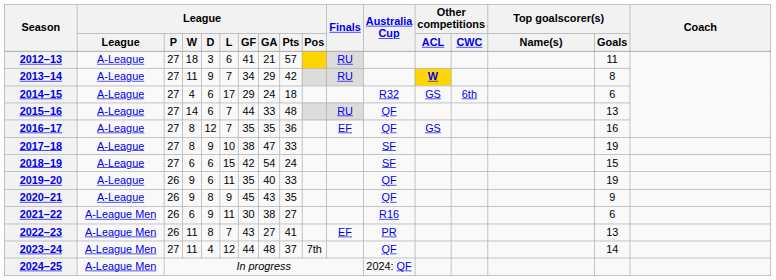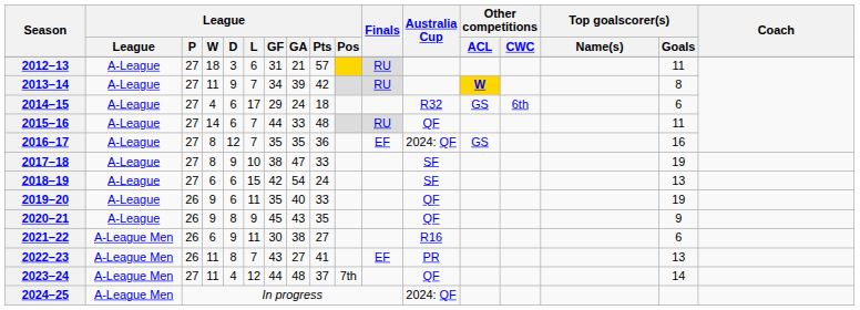 <table class="wikitable sortable" style="text-align: center">
 <tr>
 <th rowspan="2" width="100" scope="col">Season</th>
 <th colspan="9" scope="col">League</th>
 <th rowspan="2" width="40" scope="col" class="unsortable"><a href='#'>Finals</a></th>
 <th rowspan="2" width="60" scope="col" class="unsortable"><a href='#'>Australia Cup</a></th>
 <th colspan="2" scope="col">Other competitions</th>
 <th colspan="2" scope="col">Top goalscorer(s)</th>
 <th rowspan="2" width="200" scope="col" class="unsortable">Coach</th>
 </tr>
 <tr>
 <th width="120" scope="col">League</th>
 <th width="20" scope="col">P</th>
 <th width="20" scope="col">W</th>
 <th width="20" scope="col">D</th>
 <th width="20" scope="col">L</th>
 <th width="20" scope="col">GF</th>
 <th width="20" scope="col">GA</th>
 <th width="20" scope="col">Pts</th>
 <th width="20" scope="col">Pos</th>
 <th width="40" scope="col" class="unsortable"><a href='#'>ACL</a></th>
 <th width="40" scope="col" class="unsortable"><a href='#'>CWC</a></th>
 <th width="150" scope="col">Name(s)</th>
 <th width="20" scope="col">Goals</th>
 </tr>
 <tr class="unsortable">
 </tr>
 <tr>
 <th scope="row"><a href='#'>2012–13</a></th>
 <td><a href='#'>A-League</a></td>
 <td>27</td>
 <td>18</td>
 <td>3</td>
 <td>6</td>
-<td>41</td>
+<td>31</td>
 <td>21</td>
 <td>57</td>
 <td bgcolor=gold><strong></strong></td>
 <td bgcolor=#DCDCDC><a href='#'>RU</a></td>
 <td></td>
 <td></td>
 <td></td>
 <td align="left"> </td>
 <td align=center>11</td>
 <td align="left" rowspan="5"> </td>
 </tr>
 <tr>
 <th scope="row"><a href='#'>2013–14</a></th>
 <td><a href='#'>A-League</a></td>
 <td>27</td>
 <td>11</td>
 <td>9</td>
 <td>7</td>
 <td>34</td>
-<td>29</td>
+<td>39</td>
 <td>42</td>
 <td bgcolor=#DCDCDC></td>
 <td bgcolor=#DCDCDC><a href='#'>RU</a></td>
 <td></td>
 <td bgcolor=gold><strong><a href='#'>W</a></strong></td>
 <td></td>
 <td align="left"> </td>
 <td align=center>8</td>
 </tr>
 <tr>
 <th scope="row"><a href='#'>2014–15</a></th>
 <td><a href='#'>A-League</a></td>
 <td>27</td>
 <td>4</td>
 <td>6</td>
 <td>17</td>
 <td>29</td>
 <td>24</td>
 <td>18</td>
 <td></td>
 <td></td>
 <td><a href='#'>R32</a></td>
 <td><a href='#'>GS</a></td>
 <td><a href='#'>6th</a></td>
 <td align="left">  <br>   </td>
 <td align=center>6</td>
 </tr>
 <tr>
 <th scope="row"><a href='#'>2015–16</a></th>
 <td><a href='#'>A-League</a></td>
 <td>27</td>
 <td>14</td>
 <td>6</td>
 <td>7</td>
 <td>44</td>
 <td>33</td>
 <td>48</td>
 <td bgcolor=#DCDCDC></td>
 <td bgcolor=#DCDCDC><a href='#'>RU</a></td>
 <td><a href='#'>QF</a></td>
 <td></td>
 <td></td>
 <td align="left"> </td>
-<td align=center>13</td>
+<td align=center>11</td>
 </tr>
 <tr>
 <th scope="row"><a href='#'>2016–17</a></th>
 <td><a href='#'>A-League</a></td>
 <td>27</td>
 <td>8</td>
 <td>12</td>
 <td>7</td>
 <td>35</td>
 <td>35</td>
 <td>36</td>
 <td></td>
 <td><a href='#'>EF</a></td>
-<td><a href='#'>QF</a></td>
+<td>2024: <a href='#'>QF</a><br></td>
 <td><a href='#'>GS</a></td>
 <td></td>
 <td align="left"> </td>
 <td align=center>16</td>
 </tr>
 <tr>
 <th scope="row"><a href='#'>2017–18</a></th>
 <td><a href='#'>A-League</a></td>
 <td>27</td>
 <td>8</td>
 <td>9</td>
 <td>10</td>
 <td>38</td>
 <td>47</td>
 <td>33</td>
 <td></td>
 <td></td>
 <td><a href='#'>SF</a></td>
 <td></td>
 <td></td>
 <td align="left"> </td>
 <td align=center>19</td>
 <td align="left"> <em></em> <br>  </td>
 </tr>
 <tr>
 <th scope="row"><a href='#'>2018–19</a></th>
 <td><a href='#'>A-League</a></td>
 <td>27</td>
 <td>6</td>
 <td>6</td>
 <td>15</td>
 <td>42</td>
 <td>54</td>
 <td>24</td>
 <td></td>
 <td></td>
 <td><a href='#'>SF</a></td>
 <td></td>
 <td></td>
 <td align="left"> </td>
-<td align=center>15</td>
+<td align=center>13</td>
 <td align="left"> </td>
 </tr>
 <tr>
 <th scope="row"><a href='#'>2019–20</a></th>
 <td><a href='#'>A-League</a></td>
 <td>26</td>
 <td>9</td>
 <td>6</td>
 <td>11</td>
 <td>35</td>
 <td>40</td>
 <td>33</td>
 <td></td>
 <td></td>
 <td><a href='#'>QF</a></td>
 <td></td>
 <td></td>
 <td align="left"> </td>
 <td align=center>19</td>
 <td align="left">  <br>  </td>
 </tr>
 <tr>
 <th><a href='#'>2020–21</a></th>
 <td><a href='#'>A-League</a></td>
 <td>26</td>
 <td>9</td>
 <td>8</td>
 <td>9</td>
 <td>45</td>
 <td>43</td>
 <td>35</td>
 <td></td>
 <td></td>
 <td><a href='#'>QF</a></td>
 <td></td>
 <td></td>
 <td align="left"> </td>
 <td align=center>9</td>
 <td align="left"> </td>
 </tr>
 <tr>
 <th scope="row"><a href='#'>2021–22</a></th>
 <td><a href='#'>A-League Men</a></td>
 <td>26</td>
 <td>6</td>
 <td>9</td>
 <td>11</td>
 <td>30</td>
 <td>38</td>
 <td>27</td>
 <td></td>
 <td></td>
 <td><a href='#'>R16</a></td>
 <td></td>
 <td></td>
 <td align="left"> </td>
 <td align=center>6</td>
 <td align="left">   <br>  </td>
 </tr>
 <tr>
 <th scope="row"><a href='#'>2022–23</a></th>
 <td><a href='#'>A-League Men</a></td>
 <td>26</td>
 <td>11</td>
 <td>8</td>
 <td>7</td>
 <td>43</td>
 <td>27</td>
 <td>41</td>
 <td></td>
 <td><a href='#'>EF</a></td>
 <td><a href='#'>PR</a></td>
 <td></td>
 <td></td>
 <td align="left"> </td>
 <td>13</td>
 <td align="left"> </td>
 </tr>
 <tr>
 <th><a href='#'>2023–24</a></th>
 <td><a href='#'>A-League Men</a></td>
 <td>27</td>
 <td>11</td>
 <td>4</td>
 <td>12</td>
 <td>44</td>
 <td>48</td>
 <td>37</td>
 <td>7th</td>
 <td></td>
 <td><a href='#'>QF</a></td>
 <td></td>
 <td></td>
 <td align="left"> </td>
 <td>14</td>
 <td align="left"> </td>
 </tr>
 <tr>
 <th><a href='#'>2024–25</a></th>
 <td><a href='#'>A-League Men</a></td>
 <td colspan="9"><em>In progress</em></td>
 <td>2024: <a href='#'>QF</a><br></td>
 <td></td>
 <td></td>
 <td align="left"></td>
 <td></td>
 <td align="left"> </td>
 </tr>
 </table>
